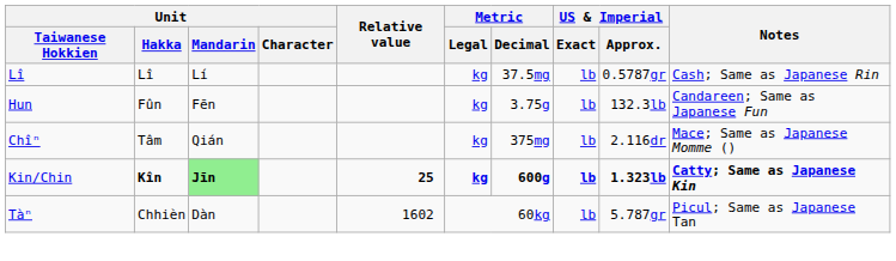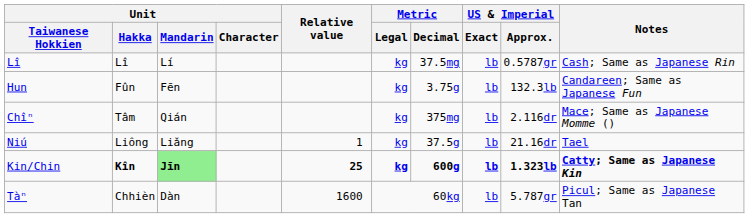 <table class=wikitable>
 <tr>
 <th colspan=4>Unit</th>
 <th rowspan=2>Relative value</th>
 <th colspan=2><a href='#'>Metric</a></th>
 <th colspan=2><a href='#'>US</a> & <a href='#'>Imperial</a></th>
 <th rowspan=2>Notes</th>
 </tr>
 <tr>
 <th><a href='#'>Taiwanese Hokkien</a></th>
 <th><a href='#'>Hakka</a></th>
 <th><a href='#'>Mandarin</a></th>
 <th>Character</th>
 <th>Legal</th>
 <th>Decimal</th>
 <th>Exact</th>
 <th>Approx.</th>
 </tr>
 <tr>
 <td><a href='#'>Lî</a></td>
 <td>Lî</td>
 <td>Lí</td>
 <td align=center></td>
 <td align=right> </td>
 <td align=right><a href='#'>kg</a></td>
 <td align=right>37.5<a href='#'>mg</a></td>
 <td align=right><a href='#'>lb</a></td>
 <td align=right>0.5787<a href='#'>gr</a></td>
 <td><a href='#'>Cash</a>; Same as <a href='#'>Japanese</a> <em>Rin</em></td>
 </tr>
 <tr>
 <td><a href='#'>Hun</a></td>
 <td>Fûn</td>
 <td>Fēn</td>
 <td align=center></td>
 <td align=right> </td>
 <td align=right><a href='#'>kg</a></td>
 <td align=right>3.75<a href='#'>g</a></td>
 <td align=right><a href='#'>lb</a></td>
 <td align=right>132.3<a href='#'>lb</a></td>
 <td><a href='#'>Candareen</a>; Same as <a href='#'>Japanese</a> <em>Fun</em></td>
 </tr>
 <tr>
 <td><a href='#'>Chîⁿ</a></td>
 <td>Tâm</td>
 <td>Qián</td>
 <td align=center></td>
 <td align=right> </td>
 <td align=right><a href='#'>kg</a></td>
 <td align=right>375<a href='#'>mg</a></td>
 <td align=right><a href='#'>lb</a></td>
 <td align=right>2.116<a href='#'>dr</a></td>
 <td><a href='#'>Mace</a>; Same as <a href='#'>Japanese</a> <em>Momme</em> ()</td>
 </tr>
 <tr>
+<td><a href='#'>Niú</a></td>
+<td>Liông</td>
+<td>Liǎng</td>
+<td align=center></td>
+<td align=right>1 </td>
+<td align=right><a href='#'>kg</a></td>
+<td align=right>37.5<a href='#'>g</a></td>
+<td align=right><a href='#'>lb</a></td>
+<td align=right>21.16<a href='#'>dr</a></td>
+<td><a href='#'>Tael</a></td>
+</tr>
+<tr>
 <td><a href='#'>Kin/Chin</a></td>
 <td><strong>Kîn</strong></td>
 <td style="background: lightgreen;"><strong>Jīn</strong></td>
 <td align=center><strong></strong></td>
 <td align=right><strong>25 </strong></td>
 <td align=right><strong><a href='#'>kg</a></strong></td>
 <td align=right><strong>600<a href='#'>g</a></strong></td>
 <td align=right><strong><a href='#'>lb</a></strong></td>
 <td align=right><strong>1.323<a href='#'>lb</a></strong></td>
 <td><strong><a href='#'>Catty</a>; Same as <a href='#'>Japanese</a> <em>Kin<strong><em></td>
 </tr>
 <tr>
 <td><a href='#'>Tàⁿ</a></td>
 <td>Chhièn</td>
 <td>Dàn</td>
 <td align=center></td>
-<td align=right>1602 </td>
+<td align=right>1600 </td>
 <td colspan=2 align=right>60<a href='#'>kg</a></td>
 <td align=right><a href='#'>lb</a></td>
 <td align=right>5.787<a href='#'>gr</a></td>
 <td><a href='#'>Picul</a>; Same as <a href='#'>Japanese</a> </em>Tan<em></td>
 </tr>
 </table>
